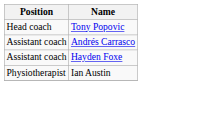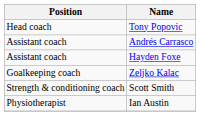 <table class="wikitable">
 <tr>
 <th>Position</th>
 <th>Name</th>
 </tr>
 <tr>
 <td>Head coach</td>
 <td> <a href='#'>Tony Popovic</a></td>
 </tr>
 <tr>
 <td>Assistant coach</td>
 <td> <a href='#'>Andrés Carrasco</a></td>
 </tr>
 <tr>
 <td>Assistant coach</td>
 <td> <a href='#'>Hayden Foxe</a></td>
 </tr>
 <tr>
+<td>Goalkeeping coach</td>
+<td> <a href='#'>Zeljko Kalac</a></td>
+</tr>
+<tr>
+<td>Strength & conditioning coach</td>
+<td> Scott Smith</td>
+</tr>
+<tr>
 <td>Physiotherapist</td>
 <td> Ian Austin</td>
 </tr>
 <tr>
 </tr>
 </table>
